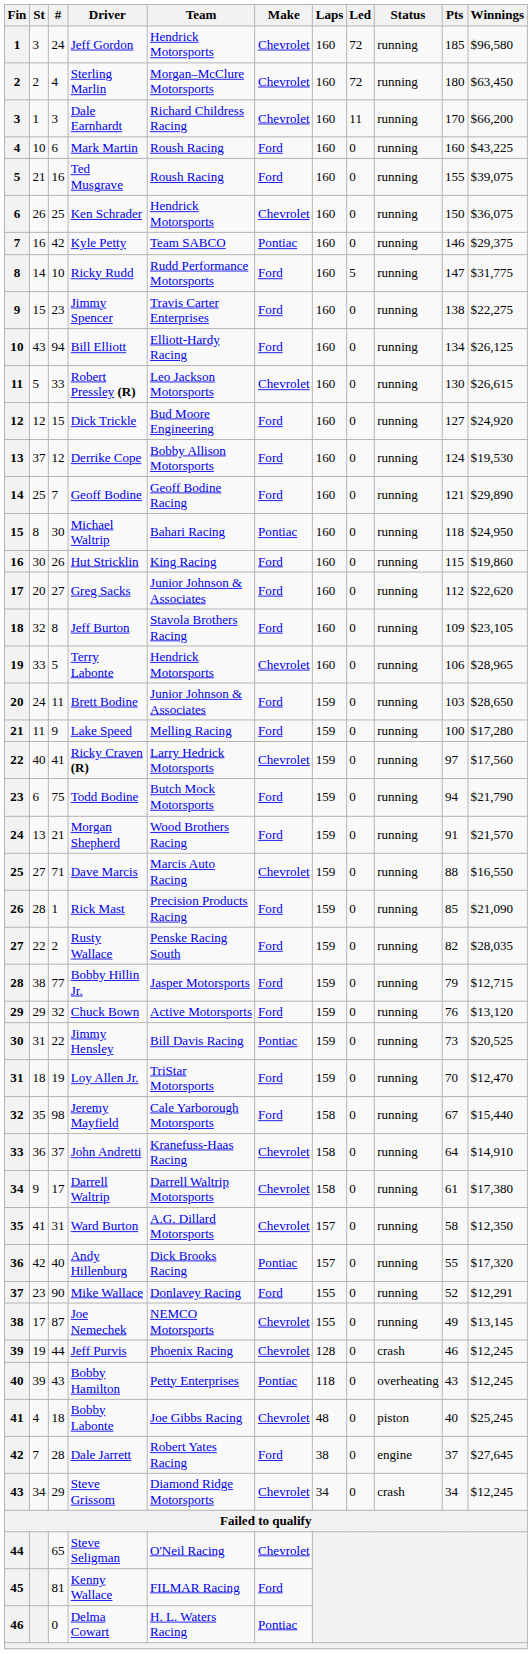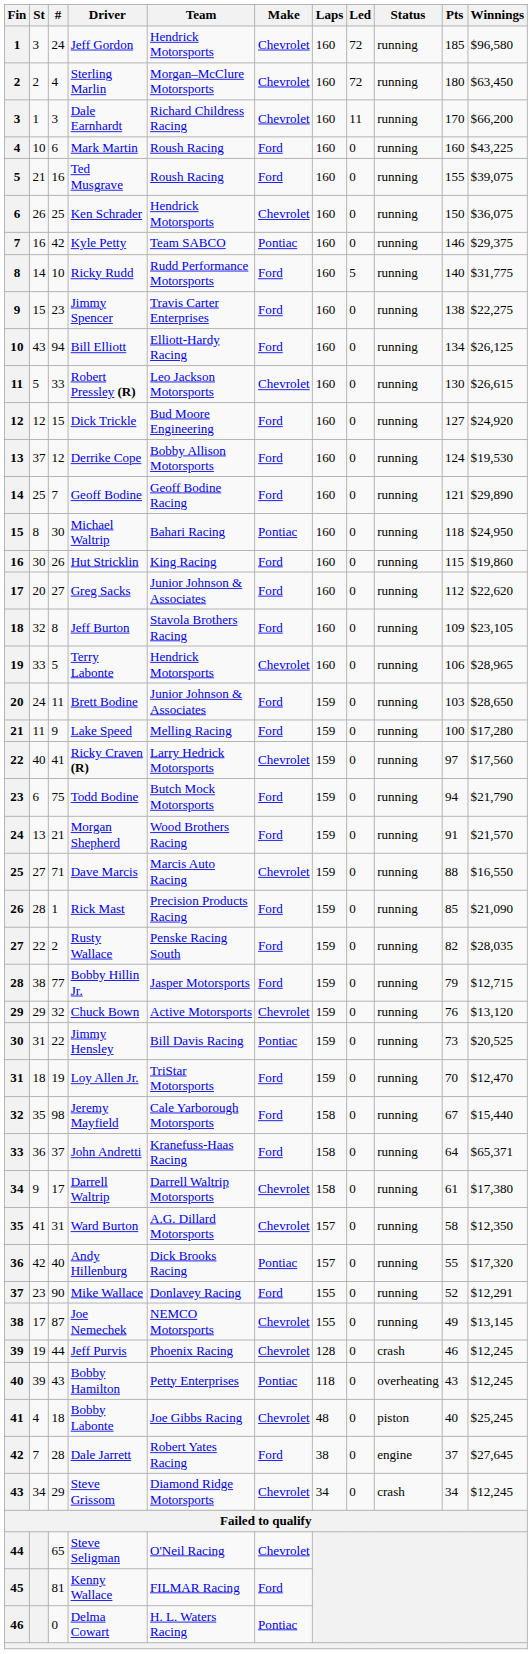 <table class="wikitable" style="font-size:95%">
 <tr>
 <th>Fin</th>
 <th>St</th>
 <th>#</th>
 <th>Driver</th>
 <th>Team</th>
 <th>Make</th>
 <th>Laps</th>
 <th>Led</th>
 <th>Status</th>
 <th>Pts</th>
 <th>Winnings</th>
 </tr>
 <tr>
 <th>1</th>
 <td>3</td>
 <td>24</td>
 <td><a href='#'>Jeff Gordon</a></td>
 <td><a href='#'>Hendrick Motorsports</a></td>
 <td><a href='#'>Chevrolet</a></td>
 <td>160</td>
 <td>72</td>
 <td>running</td>
 <td>185</td>
 <td>$96,580</td>
 </tr>
 <tr>
 <th>2</th>
 <td>2</td>
 <td>4</td>
 <td><a href='#'>Sterling Marlin</a></td>
 <td><a href='#'>Morgan–McClure Motorsports</a></td>
 <td><a href='#'>Chevrolet</a></td>
 <td>160</td>
 <td>72</td>
 <td>running</td>
 <td>180</td>
 <td>$63,450</td>
 </tr>
 <tr>
 <th>3</th>
 <td>1</td>
 <td>3</td>
 <td><a href='#'>Dale Earnhardt</a></td>
 <td><a href='#'>Richard Childress Racing</a></td>
 <td><a href='#'>Chevrolet</a></td>
 <td>160</td>
 <td>11</td>
 <td>running</td>
 <td>170</td>
 <td>$66,200</td>
 </tr>
 <tr>
 <th>4</th>
 <td>10</td>
 <td>6</td>
 <td><a href='#'>Mark Martin</a></td>
 <td><a href='#'>Roush Racing</a></td>
 <td><a href='#'>Ford</a></td>
 <td>160</td>
 <td>0</td>
 <td>running</td>
 <td>160</td>
 <td>$43,225</td>
 </tr>
 <tr>
 <th>5</th>
 <td>21</td>
 <td>16</td>
 <td><a href='#'>Ted Musgrave</a></td>
 <td><a href='#'>Roush Racing</a></td>
 <td><a href='#'>Ford</a></td>
 <td>160</td>
 <td>0</td>
 <td>running</td>
 <td>155</td>
 <td>$39,075</td>
 </tr>
 <tr>
 <th>6</th>
 <td>26</td>
 <td>25</td>
 <td><a href='#'>Ken Schrader</a></td>
 <td><a href='#'>Hendrick Motorsports</a></td>
 <td><a href='#'>Chevrolet</a></td>
 <td>160</td>
 <td>0</td>
 <td>running</td>
 <td>150</td>
 <td>$36,075</td>
 </tr>
 <tr>
 <th>7</th>
 <td>16</td>
 <td>42</td>
 <td><a href='#'>Kyle Petty</a></td>
 <td><a href='#'>Team SABCO</a></td>
 <td><a href='#'>Pontiac</a></td>
 <td>160</td>
 <td>0</td>
 <td>running</td>
 <td>146</td>
 <td>$29,375</td>
 </tr>
 <tr>
 <th>8</th>
 <td>14</td>
 <td>10</td>
 <td><a href='#'>Ricky Rudd</a></td>
 <td><a href='#'>Rudd Performance Motorsports</a></td>
 <td><a href='#'>Ford</a></td>
 <td>160</td>
 <td>5</td>
 <td>running</td>
-<td>147</td>
+<td>140</td>
 <td>$31,775</td>
 </tr>
 <tr>
 <th>9</th>
 <td>15</td>
 <td>23</td>
 <td><a href='#'>Jimmy Spencer</a></td>
 <td><a href='#'>Travis Carter Enterprises</a></td>
 <td><a href='#'>Ford</a></td>
 <td>160</td>
 <td>0</td>
 <td>running</td>
 <td>138</td>
 <td>$22,275</td>
 </tr>
 <tr>
 <th>10</th>
 <td>43</td>
 <td>94</td>
 <td><a href='#'>Bill Elliott</a></td>
 <td><a href='#'>Elliott-Hardy Racing</a></td>
 <td><a href='#'>Ford</a></td>
 <td>160</td>
 <td>0</td>
 <td>running</td>
 <td>134</td>
 <td>$26,125</td>
 </tr>
 <tr>
 <th>11</th>
 <td>5</td>
 <td>33</td>
 <td><a href='#'>Robert Pressley</a> <strong>(R)</strong></td>
 <td><a href='#'>Leo Jackson Motorsports</a></td>
 <td><a href='#'>Chevrolet</a></td>
 <td>160</td>
 <td>0</td>
 <td>running</td>
 <td>130</td>
 <td>$26,615</td>
 </tr>
 <tr>
 <th>12</th>
 <td>12</td>
 <td>15</td>
 <td><a href='#'>Dick Trickle</a></td>
 <td><a href='#'>Bud Moore Engineering</a></td>
 <td><a href='#'>Ford</a></td>
 <td>160</td>
 <td>0</td>
 <td>running</td>
 <td>127</td>
 <td>$24,920</td>
 </tr>
 <tr>
 <th>13</th>
 <td>37</td>
 <td>12</td>
 <td><a href='#'>Derrike Cope</a></td>
 <td><a href='#'>Bobby Allison Motorsports</a></td>
 <td><a href='#'>Ford</a></td>
 <td>160</td>
 <td>0</td>
 <td>running</td>
 <td>124</td>
 <td>$19,530</td>
 </tr>
 <tr>
 <th>14</th>
 <td>25</td>
 <td>7</td>
 <td><a href='#'>Geoff Bodine</a></td>
 <td><a href='#'>Geoff Bodine Racing</a></td>
 <td><a href='#'>Ford</a></td>
 <td>160</td>
 <td>0</td>
 <td>running</td>
 <td>121</td>
 <td>$29,890</td>
 </tr>
 <tr>
 <th>15</th>
 <td>8</td>
 <td>30</td>
 <td><a href='#'>Michael Waltrip</a></td>
 <td><a href='#'>Bahari Racing</a></td>
 <td><a href='#'>Pontiac</a></td>
 <td>160</td>
 <td>0</td>
 <td>running</td>
 <td>118</td>
 <td>$24,950</td>
 </tr>
 <tr>
 <th>16</th>
 <td>30</td>
 <td>26</td>
 <td><a href='#'>Hut Stricklin</a></td>
 <td><a href='#'>King Racing</a></td>
 <td><a href='#'>Ford</a></td>
 <td>160</td>
 <td>0</td>
 <td>running</td>
 <td>115</td>
 <td>$19,860</td>
 </tr>
 <tr>
 <th>17</th>
 <td>20</td>
 <td>27</td>
 <td><a href='#'>Greg Sacks</a></td>
 <td><a href='#'>Junior Johnson & Associates</a></td>
 <td><a href='#'>Ford</a></td>
 <td>160</td>
 <td>0</td>
 <td>running</td>
 <td>112</td>
 <td>$22,620</td>
 </tr>
 <tr>
 <th>18</th>
 <td>32</td>
 <td>8</td>
 <td><a href='#'>Jeff Burton</a></td>
 <td><a href='#'>Stavola Brothers Racing</a></td>
 <td><a href='#'>Ford</a></td>
 <td>160</td>
 <td>0</td>
 <td>running</td>
 <td>109</td>
 <td>$23,105</td>
 </tr>
 <tr>
 <th>19</th>
 <td>33</td>
 <td>5</td>
 <td><a href='#'>Terry Labonte</a></td>
 <td><a href='#'>Hendrick Motorsports</a></td>
 <td><a href='#'>Chevrolet</a></td>
 <td>160</td>
 <td>0</td>
 <td>running</td>
 <td>106</td>
 <td>$28,965</td>
 </tr>
 <tr>
 <th>20</th>
 <td>24</td>
 <td>11</td>
 <td><a href='#'>Brett Bodine</a></td>
 <td><a href='#'>Junior Johnson & Associates</a></td>
 <td><a href='#'>Ford</a></td>
 <td>159</td>
 <td>0</td>
 <td>running</td>
 <td>103</td>
 <td>$28,650</td>
 </tr>
 <tr>
 <th>21</th>
 <td>11</td>
 <td>9</td>
 <td><a href='#'>Lake Speed</a></td>
 <td><a href='#'>Melling Racing</a></td>
 <td><a href='#'>Ford</a></td>
 <td>159</td>
 <td>0</td>
 <td>running</td>
 <td>100</td>
 <td>$17,280</td>
 </tr>
 <tr>
 <th>22</th>
 <td>40</td>
 <td>41</td>
 <td><a href='#'>Ricky Craven</a> <strong>(R)</strong></td>
 <td><a href='#'>Larry Hedrick Motorsports</a></td>
 <td><a href='#'>Chevrolet</a></td>
 <td>159</td>
 <td>0</td>
 <td>running</td>
 <td>97</td>
 <td>$17,560</td>
 </tr>
 <tr>
 <th>23</th>
 <td>6</td>
 <td>75</td>
 <td><a href='#'>Todd Bodine</a></td>
 <td><a href='#'>Butch Mock Motorsports</a></td>
 <td><a href='#'>Ford</a></td>
 <td>159</td>
 <td>0</td>
 <td>running</td>
 <td>94</td>
 <td>$21,790</td>
 </tr>
 <tr>
 <th>24</th>
 <td>13</td>
 <td>21</td>
 <td><a href='#'>Morgan Shepherd</a></td>
 <td><a href='#'>Wood Brothers Racing</a></td>
 <td><a href='#'>Ford</a></td>
 <td>159</td>
 <td>0</td>
 <td>running</td>
 <td>91</td>
 <td>$21,570</td>
 </tr>
 <tr>
 <th>25</th>
 <td>27</td>
 <td>71</td>
 <td><a href='#'>Dave Marcis</a></td>
 <td><a href='#'>Marcis Auto Racing</a></td>
 <td><a href='#'>Chevrolet</a></td>
 <td>159</td>
 <td>0</td>
 <td>running</td>
 <td>88</td>
 <td>$16,550</td>
 </tr>
 <tr>
 <th>26</th>
 <td>28</td>
 <td>1</td>
 <td><a href='#'>Rick Mast</a></td>
 <td><a href='#'>Precision Products Racing</a></td>
 <td><a href='#'>Ford</a></td>
 <td>159</td>
 <td>0</td>
 <td>running</td>
 <td>85</td>
 <td>$21,090</td>
 </tr>
 <tr>
 <th>27</th>
 <td>22</td>
 <td>2</td>
 <td><a href='#'>Rusty Wallace</a></td>
 <td><a href='#'>Penske Racing South</a></td>
 <td><a href='#'>Ford</a></td>
 <td>159</td>
 <td>0</td>
 <td>running</td>
 <td>82</td>
 <td>$28,035</td>
 </tr>
 <tr>
 <th>28</th>
 <td>38</td>
 <td>77</td>
 <td><a href='#'>Bobby Hillin Jr.</a></td>
 <td><a href='#'>Jasper Motorsports</a></td>
 <td><a href='#'>Ford</a></td>
 <td>159</td>
 <td>0</td>
 <td>running</td>
 <td>79</td>
 <td>$12,715</td>
 </tr>
 <tr>
 <th>29</th>
 <td>29</td>
 <td>32</td>
 <td><a href='#'>Chuck Bown</a></td>
 <td><a href='#'>Active Motorsports</a></td>
-<td><a href='#'>Ford</a></td>
+<td><a href='#'>Chevrolet</a></td>
 <td>159</td>
 <td>0</td>
 <td>running</td>
 <td>76</td>
 <td>$13,120</td>
 </tr>
 <tr>
 <th>30</th>
 <td>31</td>
 <td>22</td>
 <td><a href='#'>Jimmy Hensley</a></td>
 <td><a href='#'>Bill Davis Racing</a></td>
 <td><a href='#'>Pontiac</a></td>
 <td>159</td>
 <td>0</td>
 <td>running</td>
 <td>73</td>
 <td>$20,525</td>
 </tr>
 <tr>
 <th>31</th>
 <td>18</td>
 <td>19</td>
 <td><a href='#'>Loy Allen Jr.</a></td>
 <td><a href='#'>TriStar Motorsports</a></td>
 <td><a href='#'>Ford</a></td>
 <td>159</td>
 <td>0</td>
 <td>running</td>
 <td>70</td>
 <td>$12,470</td>
 </tr>
 <tr>
 <th>32</th>
 <td>35</td>
 <td>98</td>
 <td><a href='#'>Jeremy Mayfield</a></td>
 <td><a href='#'>Cale Yarborough Motorsports</a></td>
 <td><a href='#'>Ford</a></td>
 <td>158</td>
 <td>0</td>
 <td>running</td>
 <td>67</td>
 <td>$15,440</td>
 </tr>
 <tr>
 <th>33</th>
 <td>36</td>
 <td>37</td>
 <td><a href='#'>John Andretti</a></td>
 <td><a href='#'>Kranefuss-Haas Racing</a></td>
-<td><a href='#'>Chevrolet</a></td>
+<td><a href='#'>Ford</a></td>
 <td>158</td>
 <td>0</td>
 <td>running</td>
 <td>64</td>
-<td>$14,910</td>
+<td>$65,371</td>
 </tr>
 <tr>
 <th>34</th>
 <td>9</td>
 <td>17</td>
 <td><a href='#'>Darrell Waltrip</a></td>
 <td><a href='#'>Darrell Waltrip Motorsports</a></td>
 <td><a href='#'>Chevrolet</a></td>
 <td>158</td>
 <td>0</td>
 <td>running</td>
 <td>61</td>
 <td>$17,380</td>
 </tr>
 <tr>
 <th>35</th>
 <td>41</td>
 <td>31</td>
 <td><a href='#'>Ward Burton</a></td>
 <td><a href='#'>A.G. Dillard Motorsports</a></td>
 <td><a href='#'>Chevrolet</a></td>
 <td>157</td>
 <td>0</td>
 <td>running</td>
 <td>58</td>
 <td>$12,350</td>
 </tr>
 <tr>
 <th>36</th>
 <td>42</td>
 <td>40</td>
 <td><a href='#'>Andy Hillenburg</a></td>
 <td><a href='#'>Dick Brooks Racing</a></td>
 <td><a href='#'>Pontiac</a></td>
 <td>157</td>
 <td>0</td>
 <td>running</td>
 <td>55</td>
 <td>$17,320</td>
 </tr>
 <tr>
 <th>37</th>
 <td>23</td>
 <td>90</td>
 <td><a href='#'>Mike Wallace</a></td>
 <td><a href='#'>Donlavey Racing</a></td>
 <td><a href='#'>Ford</a></td>
 <td>155</td>
 <td>0</td>
 <td>running</td>
 <td>52</td>
 <td>$12,291</td>
 </tr>
 <tr>
 <th>38</th>
 <td>17</td>
 <td>87</td>
 <td><a href='#'>Joe Nemechek</a></td>
 <td><a href='#'>NEMCO Motorsports</a></td>
 <td><a href='#'>Chevrolet</a></td>
 <td>155</td>
 <td>0</td>
 <td>running</td>
 <td>49</td>
 <td>$13,145</td>
 </tr>
 <tr>
 <th>39</th>
 <td>19</td>
 <td>44</td>
 <td><a href='#'>Jeff Purvis</a></td>
 <td><a href='#'>Phoenix Racing</a></td>
 <td><a href='#'>Chevrolet</a></td>
 <td>128</td>
 <td>0</td>
 <td>crash</td>
 <td>46</td>
 <td>$12,245</td>
 </tr>
 <tr>
 <th>40</th>
 <td>39</td>
 <td>43</td>
 <td><a href='#'>Bobby Hamilton</a></td>
 <td><a href='#'>Petty Enterprises</a></td>
 <td><a href='#'>Pontiac</a></td>
 <td>118</td>
 <td>0</td>
 <td>overheating</td>
 <td>43</td>
 <td>$12,245</td>
 </tr>
 <tr>
 <th>41</th>
 <td>4</td>
 <td>18</td>
 <td><a href='#'>Bobby Labonte</a></td>
 <td><a href='#'>Joe Gibbs Racing</a></td>
 <td><a href='#'>Chevrolet</a></td>
 <td>48</td>
 <td>0</td>
 <td>piston</td>
 <td>40</td>
 <td>$25,245</td>
 </tr>
 <tr>
 <th>42</th>
 <td>7</td>
 <td>28</td>
 <td><a href='#'>Dale Jarrett</a></td>
 <td><a href='#'>Robert Yates Racing</a></td>
 <td><a href='#'>Ford</a></td>
 <td>38</td>
 <td>0</td>
 <td>engine</td>
 <td>37</td>
 <td>$27,645</td>
 </tr>
 <tr>
 <th>43</th>
 <td>34</td>
 <td>29</td>
 <td><a href='#'>Steve Grissom</a></td>
 <td><a href='#'>Diamond Ridge Motorsports</a></td>
 <td><a href='#'>Chevrolet</a></td>
 <td>34</td>
 <td>0</td>
 <td>crash</td>
 <td>34</td>
 <td>$12,245</td>
 </tr>
 <tr>
 <th colspan="11">Failed to qualify</th>
 </tr>
 <tr>
 <th>44</th>
 <th></th>
 <td>65</td>
 <td><a href='#'>Steve Seligman</a></td>
 <td><a href='#'>O'Neil Racing</a></td>
 <td><a href='#'>Chevrolet</a></td>
 <th colspan="5" rowspan="3"></th>
 </tr>
 <tr>
 <th>45</th>
 <th></th>
 <td>81</td>
 <td><a href='#'>Kenny Wallace</a></td>
 <td><a href='#'>FILMAR Racing</a></td>
 <td><a href='#'>Ford</a></td>
 </tr>
 <tr>
 <th>46</th>
 <th></th>
 <td>0</td>
 <td><a href='#'>Delma Cowart</a></td>
 <td><a href='#'>H. L. Waters Racing</a></td>
 <td><a href='#'>Pontiac</a></td>
 </tr>
 <tr>
 <th colspan="11"></th>
 </tr>
 </table>
